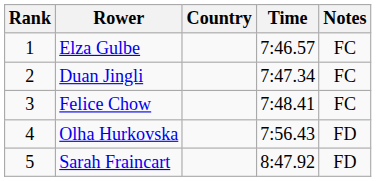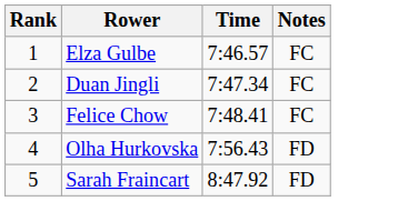 <table class="wikitable" style="text-align:center">
 <tr>
 <th>Rank</th>
 <th>Rower</th>
-<th>Country</th>
 <th>Time</th>
 <th>Notes</th>
 </tr>
 <tr>
 <td>1</td>
 <td align="left"><a href='#'>Elza Gulbe</a></td>
-<td align="left"></td>
 <td>7:46.57</td>
 <td>FC</td>
 </tr>
 <tr>
 <td>2</td>
 <td align="left"><a href='#'>Duan Jingli</a></td>
-<td align="left"></td>
 <td>7:47.34</td>
 <td>FC</td>
 </tr>
 <tr>
 <td>3</td>
 <td align="left"><a href='#'>Felice Chow</a></td>
-<td align="left"></td>
 <td>7:48.41</td>
 <td>FC</td>
 </tr>
 <tr>
 <td>4</td>
 <td align="left"><a href='#'>Olha Hurkovska</a></td>
-<td align="left"></td>
 <td>7:56.43</td>
 <td>FD</td>
 </tr>
 <tr>
 <td>5</td>
 <td align="left"><a href='#'>Sarah Fraincart</a></td>
-<td align="left"></td>
 <td>8:47.92</td>
 <td>FD</td>
 </tr>
 </table>
